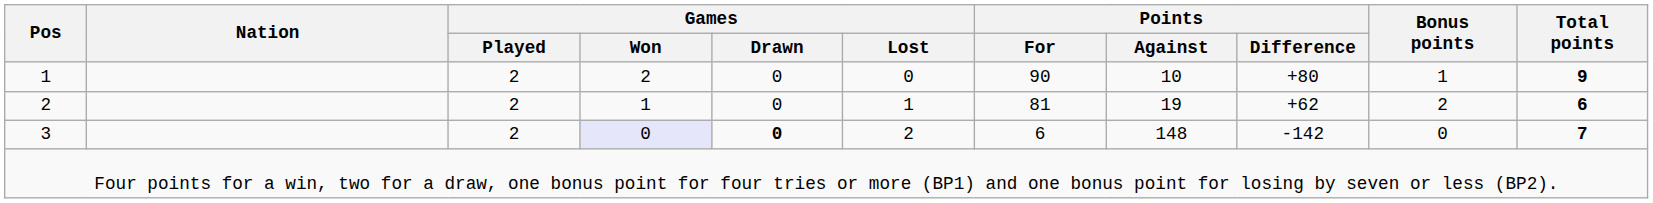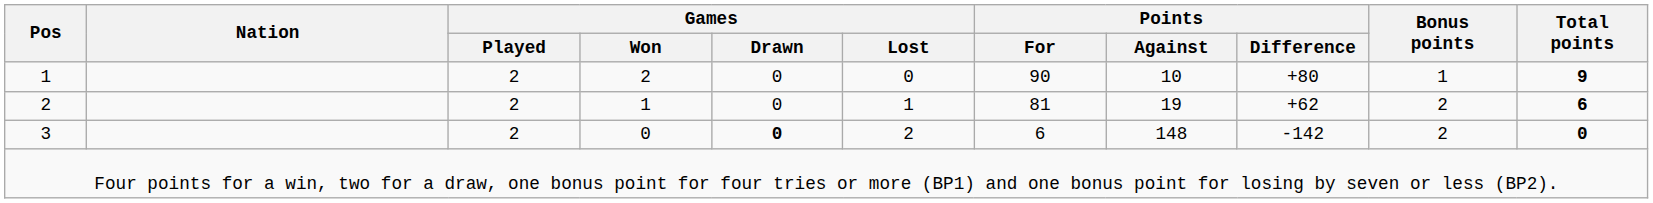 <table class="wikitable" style="text-align:center">
 <tr>
 <th rowspan="2" style="width:5%;">Pos</th>
 <th rowspan="2" style="width:22%;">Nation</th>
 <th colspan="4" style="width:32%;">Games</th>
 <th colspan="3" style="width:32%;">Points</th>
 <th rowspan="2" style="width:9%;">Bonus<br>points</th>
 <th rowspan="2" style="width:9%;">Total<br>points</th>
 </tr>
 <tr>
 <th style="width:8%;">Played</th>
 <th style="width:8%;">Won</th>
 <th style="width:8%;">Drawn</th>
 <th style="width:8%;">Lost</th>
 <th style="width:8%;">For</th>
 <th style="width:8%;">Against</th>
 <th style="width:8%;">Difference</th>
 </tr>
 <tr>
 <td>1</td>
 <td align="left"></td>
 <td>2</td>
 <td>2</td>
 <td>0</td>
 <td>0</td>
 <td>90</td>
 <td>10</td>
 <td>+80</td>
 <td>1</td>
 <td><strong>9</strong></td>
 </tr>
 <tr>
 <td>2</td>
 <td align="left"></td>
 <td>2</td>
 <td>1</td>
 <td>0</td>
 <td>1</td>
 <td>81</td>
 <td>19</td>
 <td>+62</td>
 <td>2</td>
 <td><strong>6</strong></td>
 </tr>
 <tr>
 <td>3</td>
 <td align="left"></td>
 <td>2</td>
-<td style="background: lavender;">0</td>
+<td>0</td>
 <td><strong>0</strong></td>
 <td>2</td>
 <td>6</td>
 <td>148</td>
 <td>-142</td>
-<td>0</td>
-<td><strong>7</strong></td>
+<td>2</td>
+<td><strong>0</strong></td>
 </tr>
 <tr>
 <td colspan="100%" style="text-align:center;"><br>Four points for a win, two for a draw, one bonus point for four tries or more (BP1) and one bonus point for losing by seven or less (BP2).</td>
 </tr>
 </table>
